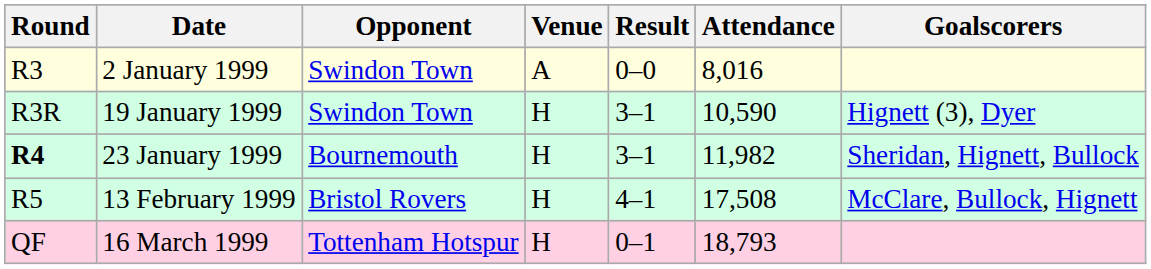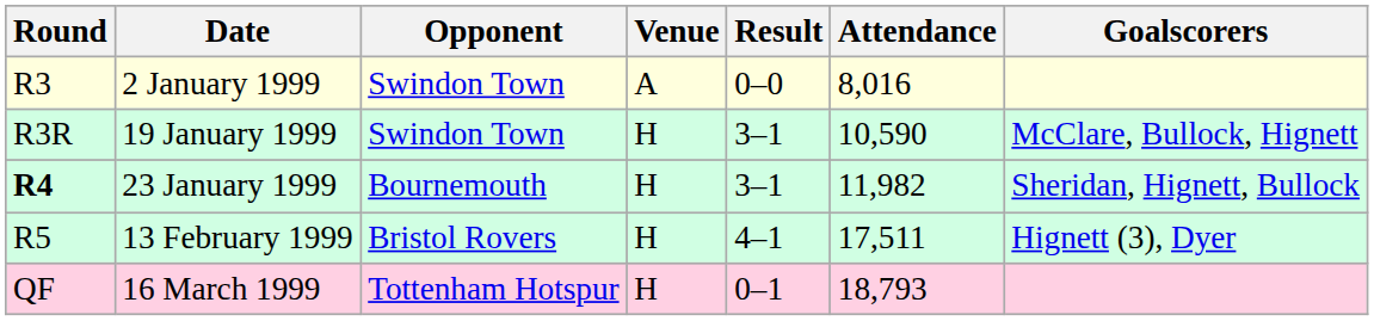 <table class="wikitable">
 <tr>
 <th>Round</th>
 <th>Date</th>
 <th>Opponent</th>
 <th>Venue</th>
 <th>Result</th>
 <th>Attendance</th>
 <th>Goalscorers</th>
 </tr>
 <tr style="background-color: #ffffdd;">
 <td>R3</td>
 <td>2 January 1999</td>
 <td><a href='#'>Swindon Town</a></td>
 <td>A</td>
 <td>0–0</td>
 <td>8,016</td>
 <td></td>
 </tr>
 <tr style="background-color: #d0ffe3;">
 <td>R3R</td>
 <td>19 January 1999</td>
 <td><a href='#'>Swindon Town</a></td>
 <td>H</td>
 <td>3–1</td>
 <td>10,590</td>
-<td><a href='#'>Hignett</a> (3), <a href='#'>Dyer</a></td>
+<td><a href='#'>McClare</a>, <a href='#'>Bullock</a>, <a href='#'>Hignett</a></td>
 </tr>
 <tr style="background-color: #d0ffe3;">
 <td><strong>R4</strong></td>
 <td>23 January 1999</td>
 <td><a href='#'>Bournemouth</a></td>
 <td>H</td>
 <td>3–1</td>
 <td>11,982</td>
 <td><a href='#'>Sheridan</a>, <a href='#'>Hignett</a>, <a href='#'>Bullock</a></td>
 </tr>
 <tr style="background-color: #d0ffe3;">
 <td>R5</td>
 <td>13 February 1999</td>
 <td><a href='#'>Bristol Rovers</a></td>
 <td>H</td>
 <td>4–1</td>
-<td>17,508</td>
-<td><a href='#'>McClare</a>, <a href='#'>Bullock</a>, <a href='#'>Hignett</a></td>
+<td>17,511</td>
+<td><a href='#'>Hignett</a> (3), <a href='#'>Dyer</a></td>
 </tr>
 <tr style="background-color: #ffd0e3;">
 <td>QF</td>
 <td>16 March 1999</td>
 <td><a href='#'>Tottenham Hotspur</a></td>
 <td>H</td>
 <td>0–1</td>
 <td>18,793</td>
 <td></td>
 </tr>
 </table>
